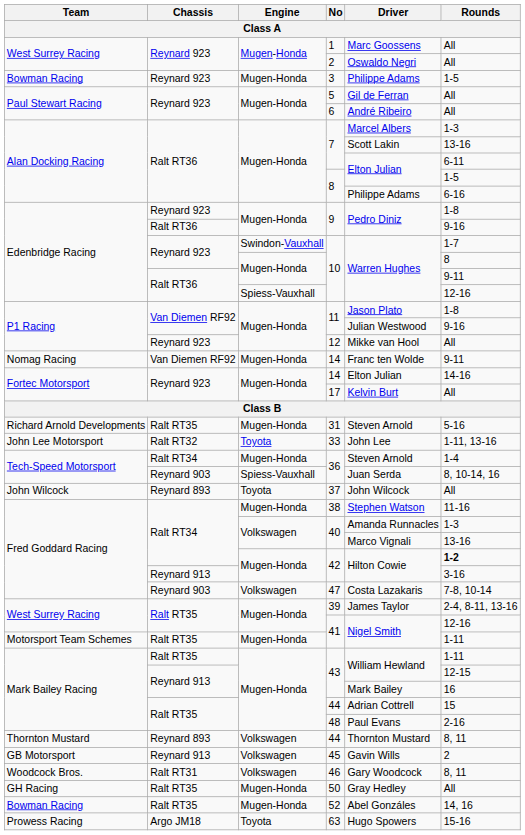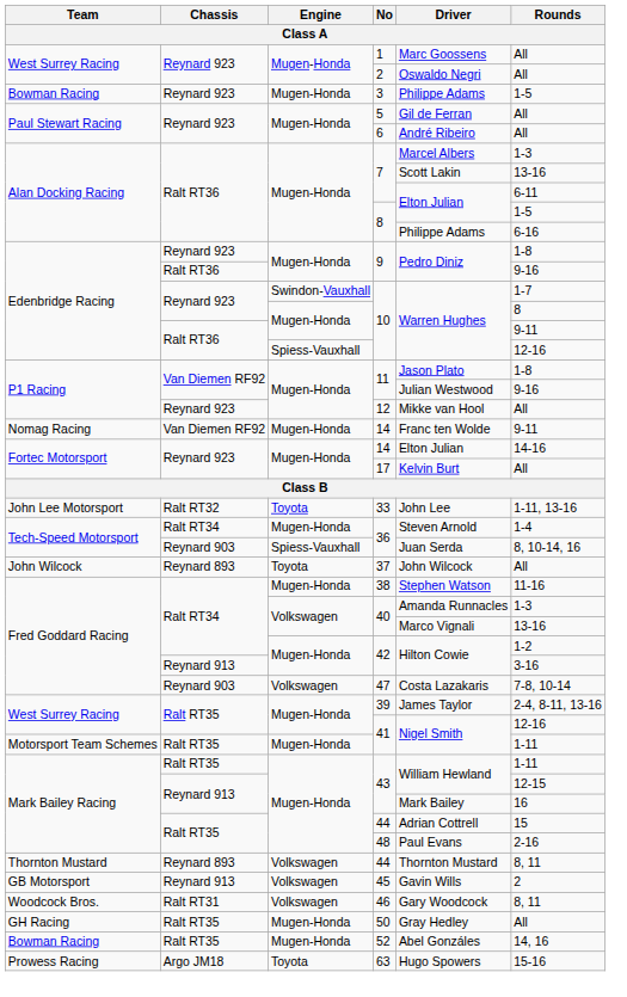 <table class="wikitable" style="font-size: 85%;">
 <tr>
 <th>Team</th>
 <th>Chassis</th>
 <th>Engine</th>
 <th>No</th>
 <th>Driver</th>
 <th>Rounds</th>
 </tr>
 <tr>
 <th colspan=6>Class A</th>
 </tr>
 <tr>
 <td rowspan=2><a href='#'>West Surrey Racing</a></td>
 <td rowspan=2><a href='#'>Reynard</a> 923</td>
 <td rowspan=2><a href='#'>Mugen</a>-<a href='#'>Honda</a></td>
 <td>1</td>
 <td> <a href='#'>Marc Goossens</a></td>
 <td>All</td>
 </tr>
 <tr>
 <td>2</td>
 <td> <a href='#'>Oswaldo Negri</a></td>
 <td>All</td>
 </tr>
 <tr>
 <td><a href='#'>Bowman Racing</a></td>
 <td>Reynard 923</td>
 <td>Mugen-Honda</td>
 <td>3</td>
 <td> <a href='#'>Philippe Adams</a></td>
 <td>1-5</td>
 </tr>
 <tr>
 <td rowspan=2><a href='#'>Paul Stewart Racing</a></td>
 <td rowspan=2>Reynard 923</td>
 <td rowspan=2>Mugen-Honda</td>
 <td>5</td>
 <td> <a href='#'>Gil de Ferran</a></td>
 <td>All</td>
 </tr>
 <tr>
 <td>6</td>
 <td> <a href='#'>André Ribeiro</a></td>
 <td>All</td>
 </tr>
 <tr>
 <td rowspan=5><a href='#'>Alan Docking Racing</a></td>
 <td rowspan=5>Ralt RT36</td>
 <td rowspan=5>Mugen-Honda</td>
 <td rowspan=3>7</td>
 <td> <a href='#'>Marcel Albers</a></td>
 <td>1-3</td>
 </tr>
 <tr>
 <td> Scott Lakin</td>
 <td>13-16</td>
 </tr>
 <tr>
 <td rowspan=2> <a href='#'>Elton Julian</a></td>
 <td>6-11</td>
 </tr>
 <tr>
 <td rowspan=2>8</td>
 <td>1-5</td>
 </tr>
 <tr>
 <td> Philippe Adams</td>
 <td>6-16</td>
 </tr>
 <tr>
 <td rowspan=6>Edenbridge Racing</td>
 <td>Reynard 923</td>
 <td rowspan=2>Mugen-Honda</td>
 <td rowspan=2>9</td>
 <td rowspan=2> <a href='#'>Pedro Diniz</a></td>
 <td>1-8</td>
 </tr>
 <tr>
 <td>Ralt RT36</td>
 <td>9-16</td>
 </tr>
 <tr>
 <td rowspan=2>Reynard 923</td>
 <td>Swindon-<a href='#'>Vauxhall</a></td>
 <td rowspan=4>10</td>
 <td rowspan=4> <a href='#'>Warren Hughes</a></td>
 <td>1-7</td>
 </tr>
 <tr>
 <td rowspan=2>Mugen-Honda</td>
 <td>8</td>
 </tr>
 <tr>
 <td rowspan=2>Ralt RT36</td>
 <td>9-11</td>
 </tr>
 <tr>
 <td>Spiess-Vauxhall</td>
 <td>12-16</td>
 </tr>
 <tr>
 <td rowspan=3><a href='#'>P1 Racing</a></td>
 <td rowspan=2 nowrap><a href='#'>Van Diemen</a> RF92</td>
 <td rowspan=3>Mugen-Honda</td>
 <td rowspan=2>11</td>
 <td> <a href='#'>Jason Plato</a></td>
 <td>1-8</td>
 </tr>
 <tr>
 <td> Julian Westwood</td>
 <td>9-16</td>
 </tr>
 <tr>
 <td>Reynard 923</td>
 <td>12</td>
 <td> Mikke van Hool</td>
 <td>All</td>
 </tr>
 <tr>
 <td>Nomag Racing</td>
 <td>Van Diemen RF92</td>
 <td>Mugen-Honda</td>
 <td>14</td>
 <td> Franc ten Wolde</td>
 <td>9-11</td>
 </tr>
 <tr>
 <td rowspan=2><a href='#'>Fortec Motorsport</a></td>
 <td rowspan=2>Reynard 923</td>
 <td rowspan=2>Mugen-Honda</td>
 <td>14</td>
 <td> Elton Julian</td>
 <td>14-16</td>
 </tr>
 <tr>
 <td>17</td>
 <td> <a href='#'>Kelvin Burt</a></td>
 <td>All</td>
 </tr>
 <tr>
 <th colspan=6>Class B</th>
 </tr>
 <tr>
-<td nowrap>Richard Arnold Developments</td>
-<td>Ralt RT35</td>
-<td>Mugen-Honda</td>
-<td>31</td>
-<td> Steven Arnold</td>
-<td>5-16</td>
-</tr>
-<tr>
 <td>John Lee Motorsport</td>
 <td>Ralt RT32</td>
 <td><a href='#'>Toyota</a></td>
 <td>33</td>
 <td> John Lee</td>
 <td>1-11, 13-16</td>
 </tr>
 <tr>
 <td rowspan=2><a href='#'>Tech-Speed Motorsport</a></td>
 <td>Ralt RT34</td>
 <td>Mugen-Honda</td>
 <td rowspan=2>36</td>
 <td> Steven Arnold</td>
 <td>1-4</td>
 </tr>
 <tr>
 <td>Reynard 903</td>
 <td>Spiess-Vauxhall</td>
 <td> Juan Serda</td>
 <td>8, 10-14, 16</td>
 </tr>
 <tr>
 <td>John Wilcock</td>
 <td>Reynard 893</td>
 <td>Toyota</td>
 <td>37</td>
 <td> John Wilcock</td>
 <td>All</td>
 </tr>
 <tr>
 <td rowspan=6>Fred Goddard Racing</td>
 <td rowspan=4>Ralt RT34</td>
 <td>Mugen-Honda</td>
 <td>38</td>
 <td> <a href='#'>Stephen Watson</a></td>
 <td>11-16</td>
 </tr>
 <tr>
 <td rowspan=2>Volkswagen</td>
 <td rowspan=2>40</td>
 <td nowrap> Amanda Runnacles</td>
 <td>1-3</td>
 </tr>
 <tr>
 <td> Marco Vignali</td>
 <td>13-16</td>
 </tr>
 <tr>
 <td rowspan=2>Mugen-Honda</td>
 <td rowspan=2>42</td>
 <td rowspan=2> Hilton Cowie</td>
-<td><strong>1-2</strong></td>
+<td>1-2</td>
 </tr>
 <tr>
 <td>Reynard 913</td>
 <td>3-16</td>
 </tr>
 <tr>
 <td>Reynard 903</td>
 <td>Volkswagen</td>
 <td>47</td>
 <td> Costa Lazakaris</td>
 <td>7-8, 10-14</td>
 </tr>
 <tr>
 <td rowspan=2><a href='#'>West Surrey Racing</a></td>
 <td rowspan=2><a href='#'>Ralt</a> RT35</td>
 <td rowspan=2>Mugen-Honda</td>
 <td>39</td>
 <td> James Taylor</td>
 <td nowrap>2-4, 8-11, 13-16</td>
 </tr>
 <tr>
 <td rowspan=2>41</td>
 <td rowspan=2> <a href='#'>Nigel Smith</a></td>
 <td>12-16</td>
 </tr>
 <tr>
 <td>Motorsport Team Schemes</td>
 <td>Ralt RT35</td>
 <td>Mugen-Honda</td>
 <td>1-11</td>
 </tr>
 <tr>
 <td rowspan=5>Mark Bailey Racing</td>
 <td>Ralt RT35</td>
 <td rowspan=5>Mugen-Honda</td>
 <td rowspan=3>43</td>
 <td rowspan=2> William Hewland</td>
 <td>1-11</td>
 </tr>
 <tr>
 <td rowspan=2>Reynard 913</td>
 <td>12-15</td>
 </tr>
 <tr>
 <td> Mark Bailey</td>
 <td>16</td>
 </tr>
 <tr>
 <td rowspan=2>Ralt RT35</td>
 <td>44</td>
 <td> Adrian Cottrell</td>
 <td>15</td>
 </tr>
 <tr>
 <td>48</td>
 <td> Paul Evans</td>
 <td>2-16</td>
 </tr>
 <tr>
 <td>Thornton Mustard</td>
 <td>Reynard 893</td>
 <td>Volkswagen</td>
 <td>44</td>
 <td> Thornton Mustard</td>
 <td>8, 11</td>
 </tr>
 <tr>
 <td>GB Motorsport</td>
 <td>Reynard 913</td>
 <td>Volkswagen</td>
 <td>45</td>
 <td> Gavin Wills</td>
 <td>2</td>
 </tr>
 <tr>
 <td>Woodcock Bros.</td>
 <td>Ralt RT31</td>
 <td>Volkswagen</td>
 <td>46</td>
 <td> Gary Woodcock</td>
 <td>8, 11</td>
 </tr>
 <tr>
 <td>GH Racing</td>
 <td>Ralt RT35</td>
 <td>Mugen-Honda</td>
 <td>50</td>
 <td> Gray Hedley</td>
 <td>All</td>
 </tr>
 <tr>
 <td><a href='#'>Bowman Racing</a></td>
 <td>Ralt RT35</td>
 <td>Mugen-Honda</td>
 <td>52</td>
 <td> Abel Gonzáles</td>
 <td>14, 16</td>
 </tr>
 <tr>
 <td>Prowess Racing</td>
 <td>Argo JM18</td>
 <td>Toyota</td>
 <td>63</td>
 <td> Hugo Spowers</td>
 <td>15-16</td>
 </tr>
 </table>
